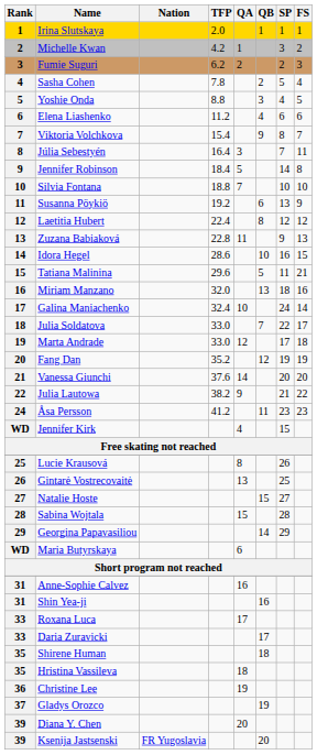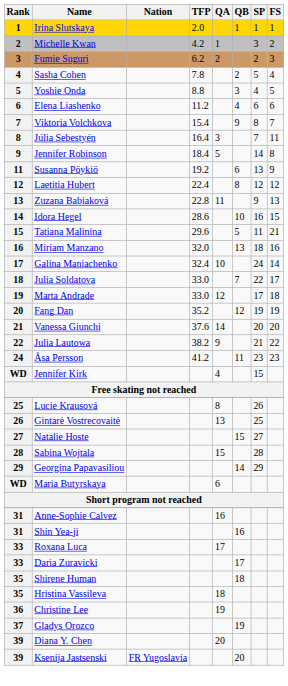 <table class="wikitable">
 <tr>
 <th>Rank</th>
 <th>Name</th>
 <th>Nation</th>
 <th>TFP</th>
 <th>QA</th>
 <th>QB</th>
 <th>SP</th>
 <th>FS</th>
 </tr>
 <tr bgcolor=gold>
 <td align=center><strong>1</strong></td>
 <td><a href='#'>Irina Slutskaya</a></td>
 <td></td>
 <td>2.0</td>
 <td></td>
 <td>1</td>
 <td>1</td>
 <td>1</td>
 </tr>
 <tr bgcolor=silver>
 <td align=center><strong>2</strong></td>
 <td><a href='#'>Michelle Kwan</a></td>
 <td></td>
 <td>4.2</td>
 <td>1</td>
 <td></td>
 <td>3</td>
 <td>2</td>
 </tr>
 <tr bgcolor=cc9966>
 <td align=center><strong>3</strong></td>
 <td><a href='#'>Fumie Suguri</a></td>
 <td></td>
 <td>6.2</td>
 <td>2</td>
 <td></td>
 <td>2</td>
 <td>3</td>
 </tr>
 <tr>
 <th>4</th>
 <td><a href='#'>Sasha Cohen</a></td>
 <td></td>
 <td>7.8</td>
 <td></td>
 <td>2</td>
 <td>5</td>
 <td>4</td>
 </tr>
 <tr>
 <th>5</th>
 <td><a href='#'>Yoshie Onda</a></td>
 <td></td>
 <td>8.8</td>
 <td></td>
 <td>3</td>
 <td>4</td>
 <td>5</td>
 </tr>
 <tr>
 <th>6</th>
 <td><a href='#'>Elena Liashenko</a></td>
 <td></td>
 <td>11.2</td>
 <td></td>
 <td>4</td>
 <td>6</td>
 <td>6</td>
 </tr>
 <tr>
 <th>7</th>
 <td><a href='#'>Viktoria Volchkova</a></td>
 <td></td>
 <td>15.4</td>
 <td></td>
 <td>9</td>
 <td>8</td>
 <td>7</td>
 </tr>
 <tr>
 <th>8</th>
 <td><a href='#'>Júlia Sebestyén</a></td>
 <td></td>
 <td>16.4</td>
 <td>3</td>
 <td></td>
 <td>7</td>
 <td>11</td>
 </tr>
 <tr>
 <th>9</th>
 <td><a href='#'>Jennifer Robinson</a></td>
 <td></td>
 <td>18.4</td>
 <td>5</td>
 <td></td>
 <td>14</td>
 <td>8</td>
-</tr>
-<tr>
-<th>10</th>
-<td><a href='#'>Silvia Fontana</a></td>
-<td></td>
-<td>18.8</td>
-<td>7</td>
-<td></td>
-<td>10</td>
-<td>10</td>
 </tr>
 <tr>
 <th>11</th>
 <td><a href='#'>Susanna Pöykiö</a></td>
 <td></td>
 <td>19.2</td>
 <td></td>
 <td>6</td>
 <td>13</td>
 <td>9</td>
 </tr>
 <tr>
 <th>12</th>
 <td><a href='#'>Laetitia Hubert</a></td>
 <td></td>
 <td>22.4</td>
 <td></td>
 <td>8</td>
 <td>12</td>
 <td>12</td>
 </tr>
 <tr>
 <th>13</th>
 <td><a href='#'>Zuzana Babiaková</a></td>
 <td></td>
 <td>22.8</td>
 <td>11</td>
 <td></td>
 <td>9</td>
 <td>13</td>
 </tr>
 <tr>
 <th>14</th>
 <td><a href='#'>Idora Hegel</a></td>
 <td></td>
 <td>28.6</td>
 <td></td>
 <td>10</td>
 <td>16</td>
 <td>15</td>
 </tr>
 <tr>
 <th>15</th>
 <td><a href='#'>Tatiana Malinina</a></td>
 <td></td>
 <td>29.6</td>
 <td></td>
 <td>5</td>
 <td>11</td>
 <td>21</td>
 </tr>
 <tr>
 <th>16</th>
 <td><a href='#'>Miriam Manzano</a></td>
 <td></td>
 <td>32.0</td>
 <td></td>
 <td>13</td>
 <td>18</td>
 <td>16</td>
 </tr>
 <tr>
 <th>17</th>
 <td><a href='#'>Galina Maniachenko</a></td>
 <td></td>
 <td>32.4</td>
 <td>10</td>
 <td></td>
 <td>24</td>
 <td>14</td>
 </tr>
 <tr>
 <th>18</th>
 <td><a href='#'>Julia Soldatova</a></td>
 <td></td>
 <td>33.0</td>
 <td></td>
 <td>7</td>
 <td>22</td>
 <td>17</td>
 </tr>
 <tr>
 <th>19</th>
 <td><a href='#'>Marta Andrade</a></td>
 <td></td>
 <td>33.0</td>
 <td>12</td>
 <td></td>
 <td>17</td>
 <td>18</td>
 </tr>
 <tr>
 <th>20</th>
 <td><a href='#'>Fang Dan</a></td>
 <td></td>
 <td>35.2</td>
 <td></td>
 <td>12</td>
 <td>19</td>
 <td>19</td>
 </tr>
 <tr>
 <th>21</th>
 <td><a href='#'>Vanessa Giunchi</a></td>
 <td></td>
 <td>37.6</td>
 <td>14</td>
 <td></td>
 <td>20</td>
 <td>20</td>
 </tr>
 <tr>
 <th>22</th>
 <td><a href='#'>Julia Lautowa</a></td>
 <td></td>
 <td>38.2</td>
 <td>9</td>
 <td></td>
 <td>21</td>
 <td>22</td>
 </tr>
 <tr>
 <th>24</th>
 <td><a href='#'>Åsa Persson</a></td>
 <td></td>
 <td>41.2</td>
 <td></td>
 <td>11</td>
 <td>23</td>
 <td>23</td>
 </tr>
 <tr>
 <th>WD</th>
 <td><a href='#'>Jennifer Kirk</a></td>
 <td></td>
 <td></td>
 <td>4</td>
 <td></td>
 <td>15</td>
 <td></td>
 </tr>
 <tr>
 <th colspan=8>Free skating not reached</th>
 </tr>
 <tr>
 </tr>
 <tr>
 <th>25</th>
 <td><a href='#'>Lucie Krausová</a></td>
 <td></td>
 <td></td>
 <td>8</td>
 <td></td>
 <td>26</td>
 <td></td>
 </tr>
 <tr>
 <th>26</th>
 <td><a href='#'>Gintarė Vostrecovaitė</a></td>
 <td></td>
 <td></td>
 <td>13</td>
 <td></td>
 <td>25</td>
 <td></td>
 </tr>
 <tr>
 <th>27</th>
 <td><a href='#'>Natalie Hoste</a></td>
 <td></td>
 <td></td>
 <td></td>
 <td>15</td>
 <td>27</td>
 <td></td>
 </tr>
 <tr>
 <th>28</th>
 <td><a href='#'>Sabina Wojtala</a></td>
 <td></td>
 <td></td>
 <td>15</td>
 <td></td>
 <td>28</td>
 <td></td>
 </tr>
 <tr>
 <th>29</th>
 <td><a href='#'>Georgina Papavasiliou</a></td>
 <td></td>
 <td></td>
 <td></td>
 <td>14</td>
 <td>29</td>
 <td></td>
 </tr>
 <tr>
 <th>WD</th>
 <td><a href='#'>Maria Butyrskaya</a></td>
 <td></td>
 <td></td>
 <td>6</td>
 <td></td>
 <td></td>
 <td></td>
 </tr>
 <tr>
 <th colspan=8>Short program not reached</th>
 </tr>
 <tr>
 </tr>
 <tr>
 <th>31</th>
 <td><a href='#'>Anne-Sophie Calvez</a></td>
 <td></td>
 <td></td>
 <td>16</td>
 <td></td>
 <td></td>
 <td></td>
 </tr>
 <tr>
 <th>31</th>
 <td><a href='#'>Shin Yea-ji</a></td>
 <td></td>
 <td></td>
 <td></td>
 <td>16</td>
 <td></td>
 <td></td>
 </tr>
 <tr>
 <th>33</th>
 <td><a href='#'>Roxana Luca</a></td>
 <td></td>
 <td></td>
 <td>17</td>
 <td></td>
 <td></td>
 <td></td>
 </tr>
 <tr>
 <th>33</th>
 <td><a href='#'>Daria Zuravicki</a></td>
 <td></td>
 <td></td>
 <td></td>
 <td>17</td>
 <td></td>
 <td></td>
 </tr>
 <tr>
 <th>35</th>
 <td><a href='#'>Shirene Human</a></td>
 <td></td>
 <td></td>
 <td></td>
 <td>18</td>
 <td></td>
 <td></td>
 </tr>
 <tr>
 <th>35</th>
 <td><a href='#'>Hristina Vassileva</a></td>
 <td></td>
 <td></td>
 <td>18</td>
 <td></td>
 <td></td>
 <td></td>
 </tr>
 <tr>
 <th>36</th>
 <td><a href='#'>Christine Lee</a></td>
 <td></td>
 <td></td>
 <td>19</td>
 <td></td>
 <td></td>
 <td></td>
 </tr>
 <tr>
 <th>37</th>
 <td><a href='#'>Gladys Orozco</a></td>
 <td></td>
 <td></td>
 <td></td>
 <td>19</td>
 <td></td>
 <td></td>
 </tr>
 <tr>
 <th>39</th>
 <td><a href='#'>Diana Y. Chen</a></td>
 <td></td>
 <td></td>
 <td>20</td>
 <td></td>
 <td></td>
 <td></td>
 </tr>
 <tr>
 <th>39</th>
 <td><a href='#'>Ksenija Jastsenski</a></td>
 <td> <a href='#'>FR Yugoslavia</a></td>
 <td></td>
 <td></td>
 <td>20</td>
 <td></td>
 <td></td>
 </tr>
 </table>
